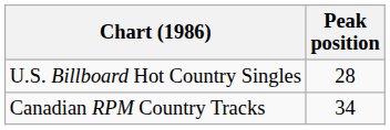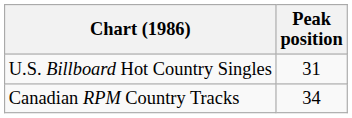 <table class="wikitable sortable">
 <tr>
 <th>Chart (1986)</th>
 <th>Peak<br>position</th>
 </tr>
 <tr>
 <td>U.S. <em>Billboard</em> Hot Country Singles</td>
-<td align="center">28</td>
+<td align="center">31</td>
 </tr>
 <tr>
 <td>Canadian <em>RPM</em> Country Tracks</td>
 <td align="center">34</td>
 </tr>
 </table>
